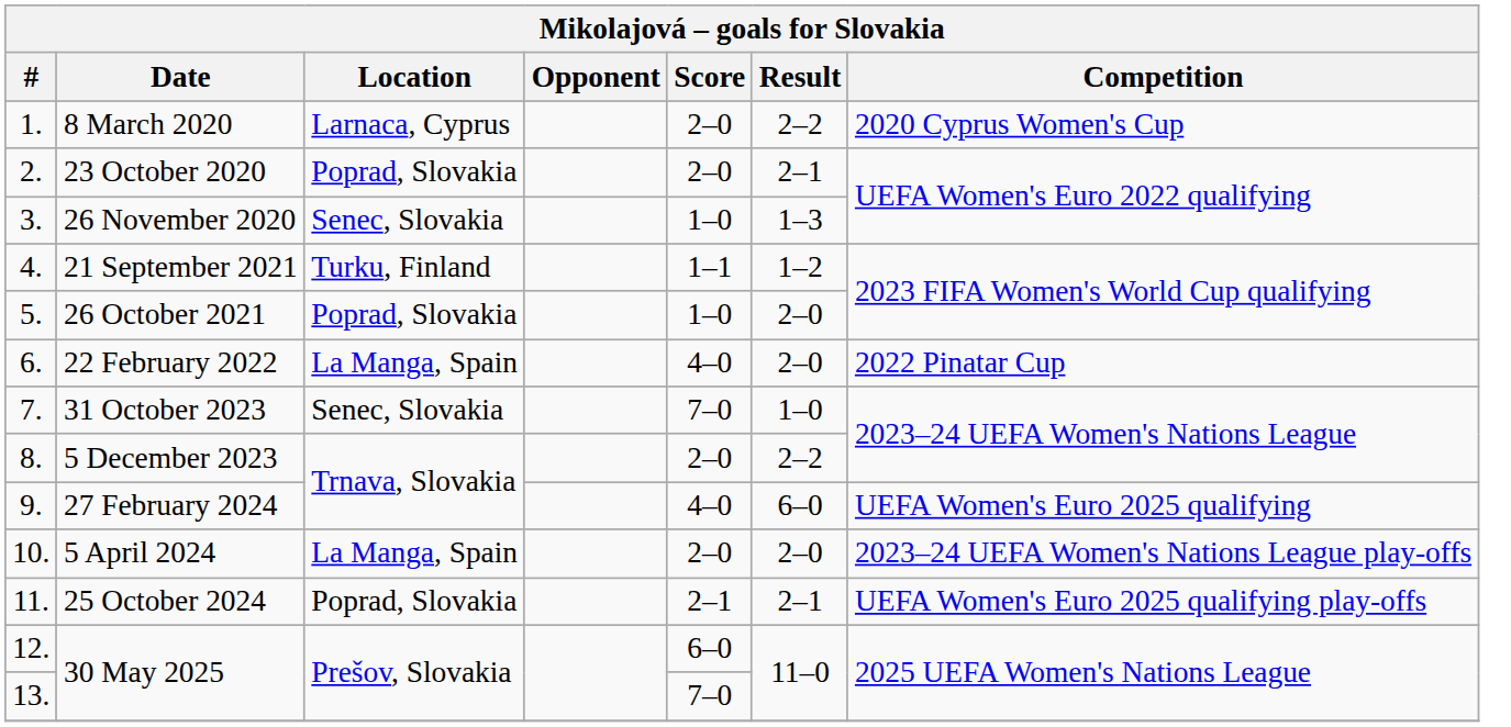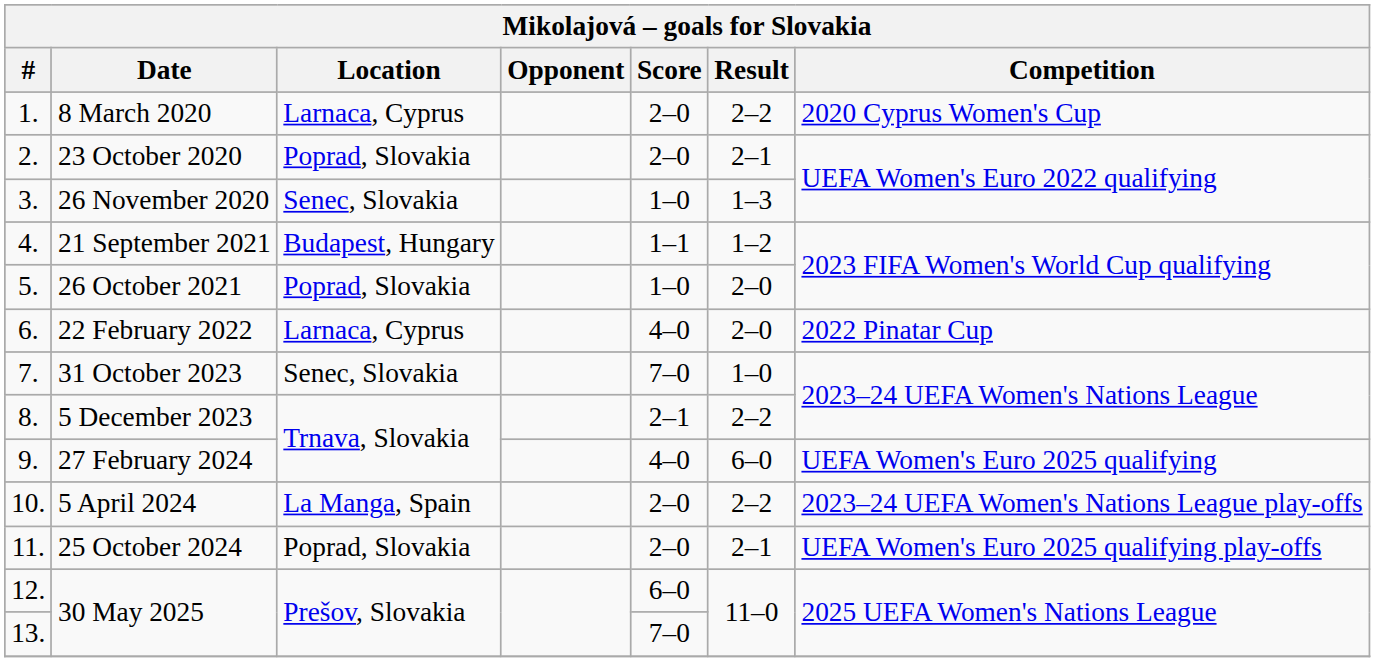 <table class="wikitable">
 <tr>
 <th colspan="7">Mikolajová – goals for Slovakia</th>
 </tr>
 <tr>
 <th>#</th>
 <th>Date</th>
 <th>Location</th>
 <th>Opponent</th>
 <th>Score</th>
 <th>Result</th>
 <th>Competition</th>
 </tr>
 <tr>
 <td align=center>1.</td>
 <td>8 March 2020</td>
 <td><a href='#'>Larnaca</a>, Cyprus</td>
 <td></td>
 <td align=center>2–0</td>
 <td align=center>2–2</td>
 <td><a href='#'>2020 Cyprus Women's Cup</a></td>
 </tr>
 <tr>
 <td align=center>2.</td>
 <td>23 October 2020</td>
 <td><a href='#'>Poprad</a>, Slovakia</td>
 <td></td>
 <td align=center>2–0</td>
 <td align=center>2–1</td>
 <td rowspan=2><a href='#'>UEFA Women's Euro 2022 qualifying</a></td>
 </tr>
 <tr>
 <td align=center>3.</td>
 <td>26 November 2020</td>
 <td><a href='#'>Senec</a>, Slovakia</td>
 <td></td>
 <td align=center>1–0</td>
 <td align=center>1–3</td>
 </tr>
 <tr>
 <td align=center>4.</td>
 <td>21 September 2021</td>
-<td><a href='#'>Turku</a>, Finland</td>
+<td><a href='#'>Budapest</a>, Hungary</td>
 <td></td>
 <td align=center>1–1</td>
 <td align=center>1–2</td>
 <td rowspan=2><a href='#'>2023 FIFA Women's World Cup qualifying</a></td>
 </tr>
 <tr>
 <td align=center>5.</td>
 <td>26 October 2021</td>
 <td><a href='#'>Poprad</a>, Slovakia</td>
 <td></td>
 <td align=center>1–0</td>
 <td align=center>2–0</td>
 </tr>
 <tr>
 <td align=center>6.</td>
 <td>22 February 2022</td>
-<td><a href='#'>La Manga</a>, Spain</td>
+<td><a href='#'>Larnaca</a>, Cyprus</td>
 <td></td>
 <td align=center>4–0</td>
 <td align=center>2–0</td>
 <td><a href='#'>2022 Pinatar Cup</a></td>
 </tr>
 <tr>
 <td align=center>7.</td>
 <td>31 October 2023</td>
 <td>Senec, Slovakia</td>
 <td></td>
 <td align=center>7–0</td>
 <td align=center>1–0</td>
 <td rowspan=2><a href='#'>2023–24 UEFA Women's Nations League</a></td>
 </tr>
 <tr>
 <td align=center>8.</td>
 <td>5 December 2023</td>
 <td rowspan=2><a href='#'>Trnava</a>, Slovakia</td>
 <td></td>
-<td align=center>2–0</td>
+<td align=center>2–1</td>
 <td align=center>2–2</td>
 </tr>
 <tr>
 <td align=center>9.</td>
 <td>27 February 2024</td>
 <td></td>
 <td align=center>4–0</td>
 <td align=center>6–0</td>
 <td><a href='#'>UEFA Women's Euro 2025 qualifying</a></td>
 </tr>
 <tr>
 <td align=center>10.</td>
 <td>5 April 2024</td>
 <td><a href='#'>La Manga</a>, Spain</td>
 <td></td>
 <td align=center>2–0</td>
-<td align=center>2–0</td>
+<td align=center>2–2</td>
 <td><a href='#'>2023–24 UEFA Women's Nations League play-offs</a></td>
 </tr>
 <tr>
 <td align=center>11.</td>
 <td>25 October 2024</td>
 <td>Poprad, Slovakia</td>
 <td></td>
-<td align=center>2–1</td>
+<td align=center>2–0</td>
 <td align=center>2–1</td>
 <td><a href='#'>UEFA Women's Euro 2025 qualifying play-offs</a></td>
 </tr>
 <tr>
 <td align=center>12.</td>
 <td rowspan=2>30 May 2025</td>
 <td rowspan=2><a href='#'>Prešov</a>, Slovakia</td>
 <td rowspan=2></td>
 <td align=center>6–0</td>
 <td rowspan=2 align=center>11–0</td>
 <td rowspan=2><a href='#'>2025 UEFA Women's Nations League</a></td>
 </tr>
 <tr>
 <td align=center>13.</td>
 <td align=center>7–0</td>
 </tr>
 <tr>
 </tr>
 </table>
